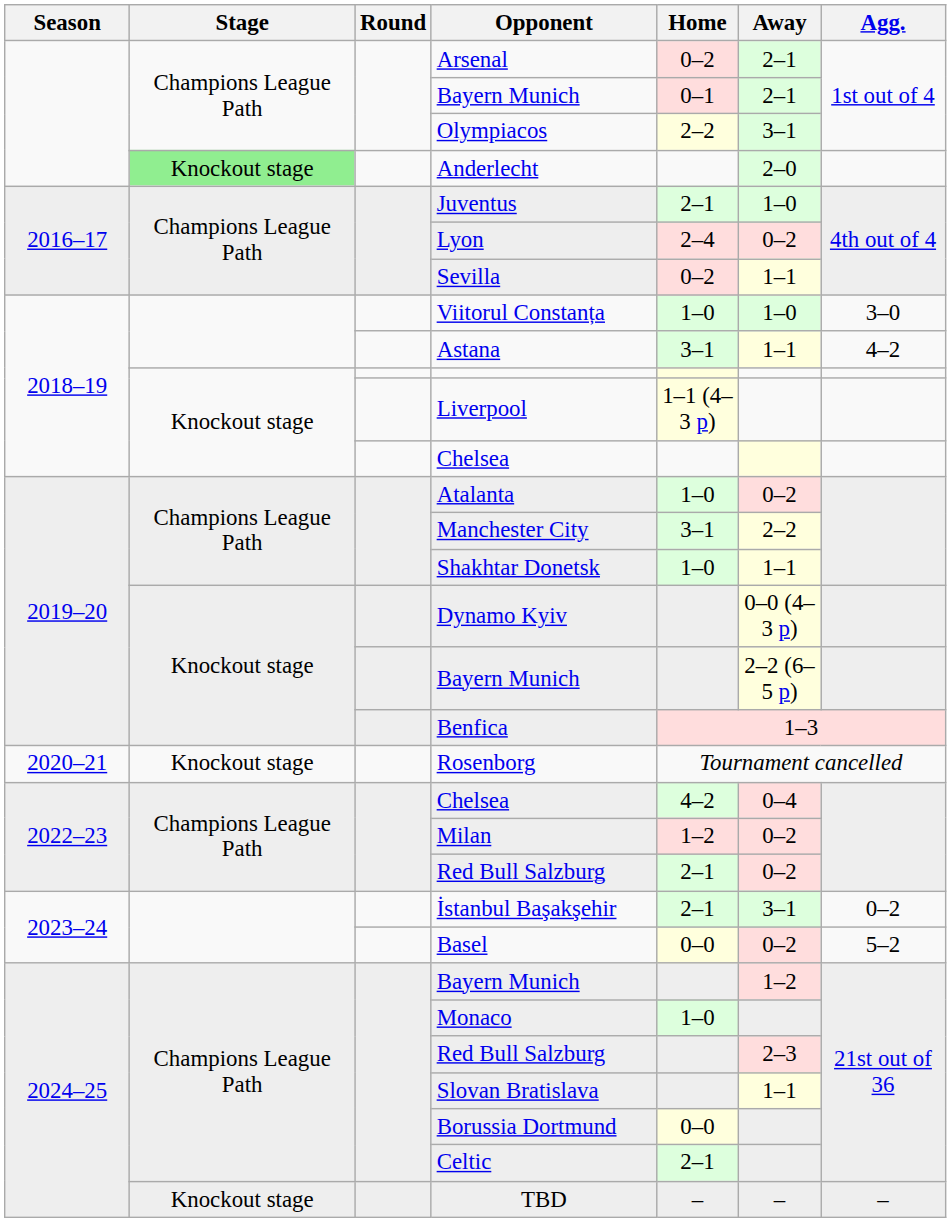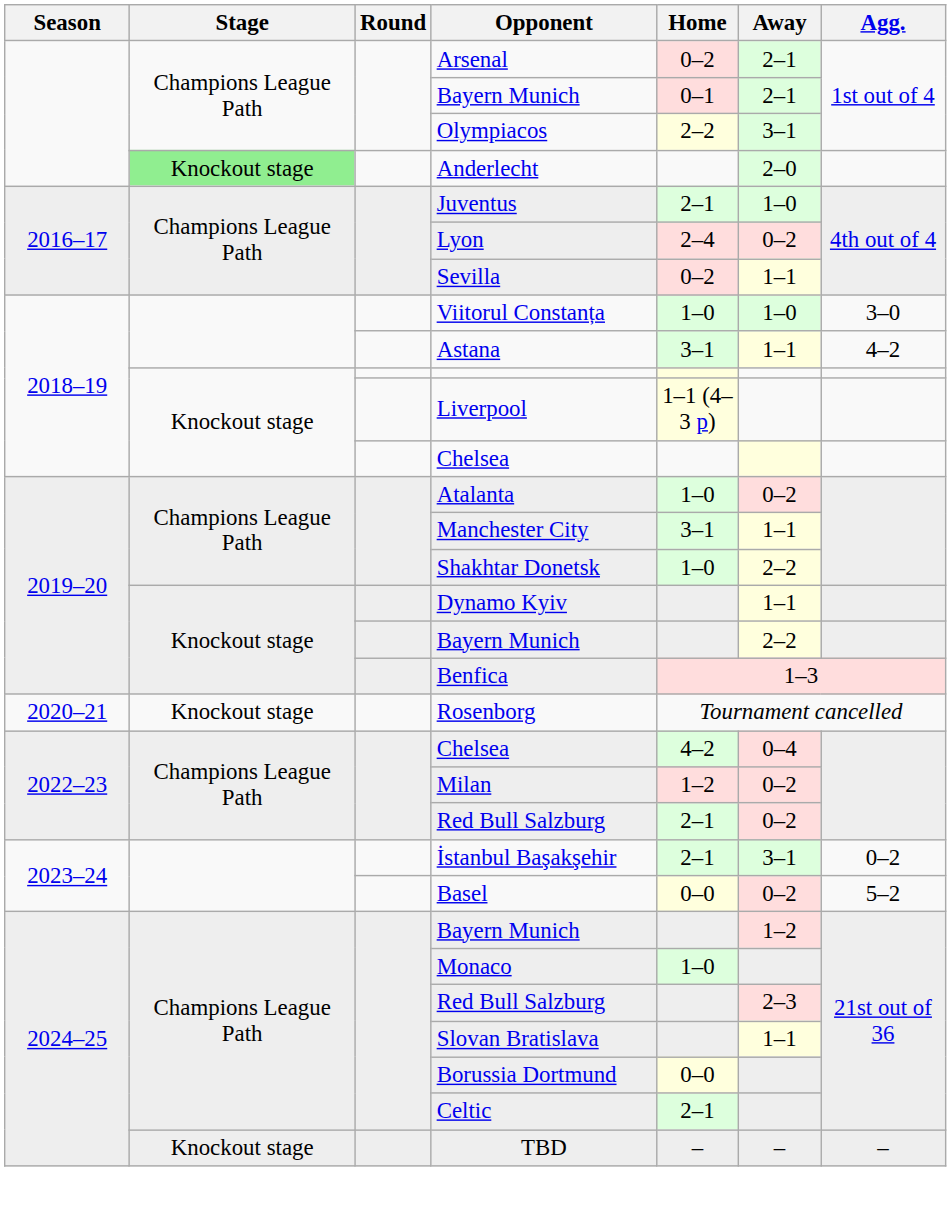 <table class="wikitable" style="font-size:100%; text-align: center;">
 <tr>
 <th width="80">Season</th>
 <th width="150">Stage</th>
 <th>Round</th>
 <th width="150">Opponent</th>
 <th width="50">Home</th>
 <th width="50">Away</th>
 <th width="80"><a href='#'>Agg.</a></th>
 </tr>
 <tr>
 <td rowspan=4></td>
 <td rowspan=3>Champions League Path</td>
 <td rowspan=3></td>
 <td align="left"> <a href='#'>Arsenal</a></td>
 <td bgcolor="#ffdddd">0–2</td>
 <td bgcolor="#ddffdd">2–1</td>
 <td rowspan=3><a href='#'>1st out of 4</a></td>
 </tr>
 <tr>
 <td align="left"> <a href='#'>Bayern Munich</a></td>
 <td bgcolor="#ffdddd">0–1</td>
 <td bgcolor="#ddffdd">2–1</td>
 </tr>
 <tr>
 <td align="left"> <a href='#'>Olympiacos</a></td>
 <td bgcolor="#ffffdd">2–2</td>
 <td bgcolor="#ddffdd">3–1</td>
 </tr>
 <tr>
 <td style="background: lightgreen;">Knockout stage</td>
 <td></td>
 <td align="left"> <a href='#'>Anderlecht</a></td>
 <td></td>
 <td bgcolor="#ddffdd">2–0</td>
 <td></td>
 </tr>
 <tr bgcolor=#EEEEEE>
 <td rowspan=3><a href='#'>2016–17</a></td>
 <td rowspan=3>Champions League Path</td>
 <td rowspan=3></td>
 <td align="left"> <a href='#'>Juventus</a></td>
 <td bgcolor="#ddffdd">2–1</td>
 <td bgcolor="#ddffdd">1–0</td>
 <td rowspan=3><a href='#'>4th out of 4</a></td>
 </tr>
 <tr bgcolor=#EEEEEE>
 <td align="left"> <a href='#'>Lyon</a></td>
 <td bgcolor="#ffdddd">2–4</td>
 <td bgcolor="#ffdddd">0–2</td>
 </tr>
 <tr bgcolor=#EEEEEE>
 <td align="left"> <a href='#'>Sevilla</a></td>
 <td bgcolor="#ffdddd">0–2</td>
 <td bgcolor="#ffffdd">1–1</td>
 </tr>
 <tr>
 <td rowspan=5><a href='#'>2018–19</a></td>
 <td rowspan=2></td>
 <td></td>
 <td align="left"> <a href='#'>Viitorul Constanța</a></td>
 <td bgcolor="#ddffdd">1–0</td>
 <td bgcolor="#ddffdd">1–0</td>
 <td>3–0</td>
 </tr>
 <tr>
 <td></td>
 <td align="left"> <a href='#'>Astana</a></td>
 <td bgcolor="#ddffdd">3–1</td>
 <td bgcolor="#ffffdd">1–1</td>
 <td>4–2</td>
 </tr>
 <tr>
 <td rowspan=3>Knockout stage</td>
 <td></td>
 <td align="left"></td>
 <td bgcolor="#ffffdd"></td>
 <td></td>
 <td></td>
 </tr>
 <tr>
 <td></td>
 <td align="left"> <a href='#'>Liverpool</a></td>
 <td bgcolor="#ffffdd">1–1 (4–3 <a href='#'>p</a>)</td>
 <td></td>
 <td></td>
 </tr>
 <tr>
 <td></td>
 <td align="left"> <a href='#'>Chelsea</a></td>
 <td></td>
 <td bgcolor="ffffdd"></td>
 <td></td>
 </tr>
 <tr bgcolor=#EEEEEE>
 <td rowspan=6><a href='#'>2019–20</a></td>
 <td rowspan=3>Champions League Path</td>
 <td rowspan=3></td>
 <td align="left"> <a href='#'>Atalanta</a></td>
 <td bgcolor="#ddffdd">1–0</td>
 <td bgcolor="#ffdddd">0–2</td>
 <td rowspan=3></td>
 </tr>
 <tr bgcolor=#EEEEEE>
 <td align="left"> <a href='#'>Manchester City</a></td>
 <td bgcolor="#ddffdd">3–1</td>
-<td bgcolor="ffffdd">2–2</td>
+<td bgcolor="ffffdd">1–1</td>
 </tr>
 <tr bgcolor=#EEEEEE>
 <td align="left"> <a href='#'>Shakhtar Donetsk</a></td>
 <td bgcolor="#ddffdd">1–0</td>
-<td bgcolor="ffffdd">1–1</td>
+<td bgcolor="ffffdd">2–2</td>
 </tr>
 <tr bgcolor=#EEEEEE>
 <td rowspan=3>Knockout stage</td>
 <td></td>
 <td align="left"> <a href='#'>Dynamo Kyiv</a></td>
 <td></td>
-<td bgcolor="ffffdd">0–0 (4–3 <a href='#'>p</a>)</td>
+<td bgcolor="ffffdd">1–1</td>
 <td></td>
 </tr>
 <tr bgcolor=#EEEEEE>
 <td></td>
 <td align="left"> <a href='#'>Bayern Munich</a></td>
 <td></td>
-<td bgcolor="ffffdd">2–2 (6–5 <a href='#'>p</a>)</td>
+<td bgcolor="ffffdd">2–2</td>
 <td></td>
 </tr>
 <tr bgcolor=#EEEEEE>
 <td></td>
 <td align="left"> <a href='#'>Benfica</a></td>
 <td bgcolor="#ffdddd" colspan="3">1–3</td>
 </tr>
 <tr>
 <td rowspan=1><a href='#'>2020–21</a></td>
 <td rowspan=1>Knockout stage</td>
 <td></td>
 <td align="left"> <a href='#'>Rosenborg</a></td>
 <td colspan="3"><em>Tournament cancelled</em></td>
 </tr>
 <tr bgcolor=#EEEEEE>
 <td rowspan=3><a href='#'>2022–23</a></td>
 <td rowspan=3>Champions League Path</td>
 <td rowspan=3></td>
 <td align="left"> <a href='#'>Chelsea</a></td>
 <td bgcolor="#ddffdd">4–2</td>
 <td bgcolor="#ffdddd">0–4</td>
 <td rowspan=3></td>
 </tr>
 <tr bgcolor=#EEEEEE>
 <td align="left"> <a href='#'>Milan</a></td>
 <td bgcolor="#ffdddd">1–2</td>
 <td bgcolor="#ffdddd">0–2</td>
 </tr>
 <tr bgcolor=#EEEEEE>
 <td align="left"> <a href='#'>Red Bull Salzburg</a></td>
 <td bgcolor="#ddffdd">2–1</td>
 <td bgcolor="#ffdddd">0–2</td>
 </tr>
 <tr>
 <td rowspan="2"><a href='#'>2023–24</a></td>
 <td rowspan="2"></td>
 <td></td>
 <td align="left"> <a href='#'>İstanbul Başakşehir</a></td>
 <td bgcolor="#ddffdd">2–1</td>
 <td bgcolor="#ddffdd">3–1</td>
 <td>0–2</td>
 </tr>
 <tr>
 <td></td>
 <td align="left"> <a href='#'>Basel</a></td>
 <td bgcolor="#ffffdd">0–0</td>
 <td bgcolor="#ffdddd">0–2</td>
 <td>5–2</td>
 </tr>
 <tr bgcolor="#EEEEEE">
 <td rowspan="7"><a href='#'>2024–25</a></td>
 <td rowspan="6">Champions League Path</td>
 <td rowspan="6"></td>
 <td align="left"> <a href='#'>Bayern Munich</a></td>
 <td></td>
 <td bgcolor="#ffdddd">1–2</td>
 <td rowspan="6"><a href='#'>21st out of 36</a></td>
 </tr>
 <tr bgcolor=#EEEEEE>
 <td align="left"> <a href='#'>Monaco</a></td>
 <td bgcolor="#ddffdd">1–0</td>
 <td></td>
 </tr>
 <tr bgcolor=#EEEEEE>
 <td align="left"> <a href='#'>Red Bull Salzburg</a></td>
 <td></td>
 <td bgcolor="#ffdddd">2–3</td>
 </tr>
 <tr bgcolor=#EEEEEE>
 <td align="left"> <a href='#'>Slovan Bratislava</a></td>
 <td></td>
 <td bgcolor="#ffffdd">1–1</td>
 </tr>
 <tr bgcolor=#EEEEEE>
 <td align="left"> <a href='#'>Borussia Dortmund</a></td>
 <td bgcolor="#ffffdd">0–0</td>
 <td></td>
 </tr>
 <tr bgcolor=#EEEEEE>
 <td align="left"> <a href='#'>Celtic</a></td>
 <td bgcolor="#ddffdd">2–1</td>
 <td></td>
 </tr>
 <tr bgcolor=#EEEEEE>
 <td>Knockout stage</td>
 <td></td>
 <td>TBD</td>
 <td>–</td>
 <td>–</td>
 <td>–</td>
 </tr>
 </table>
